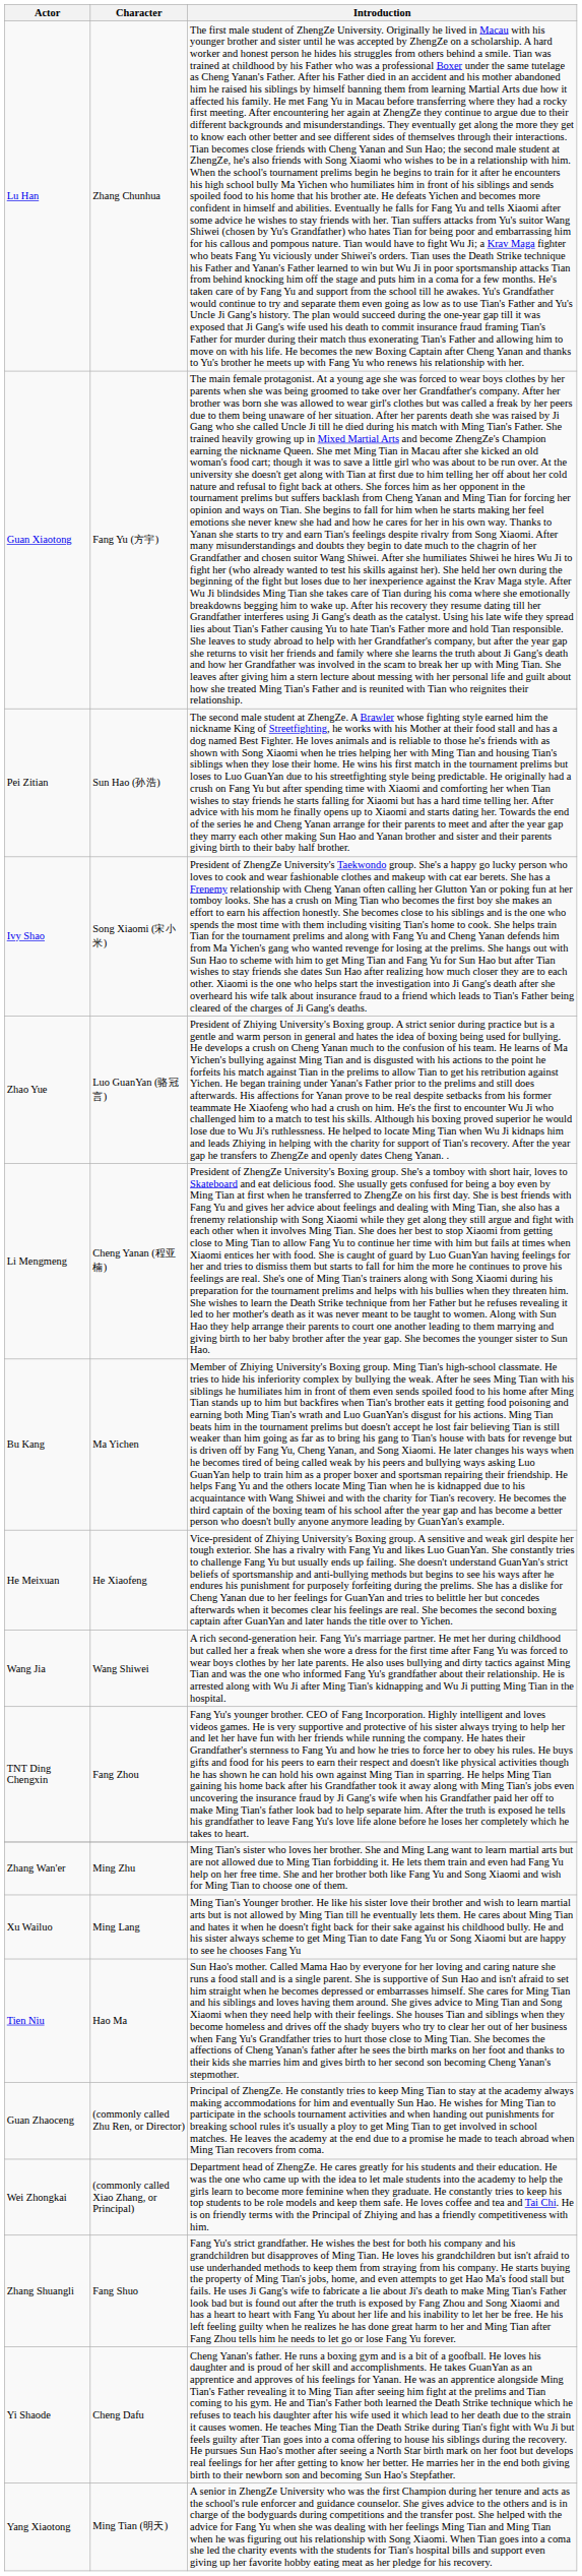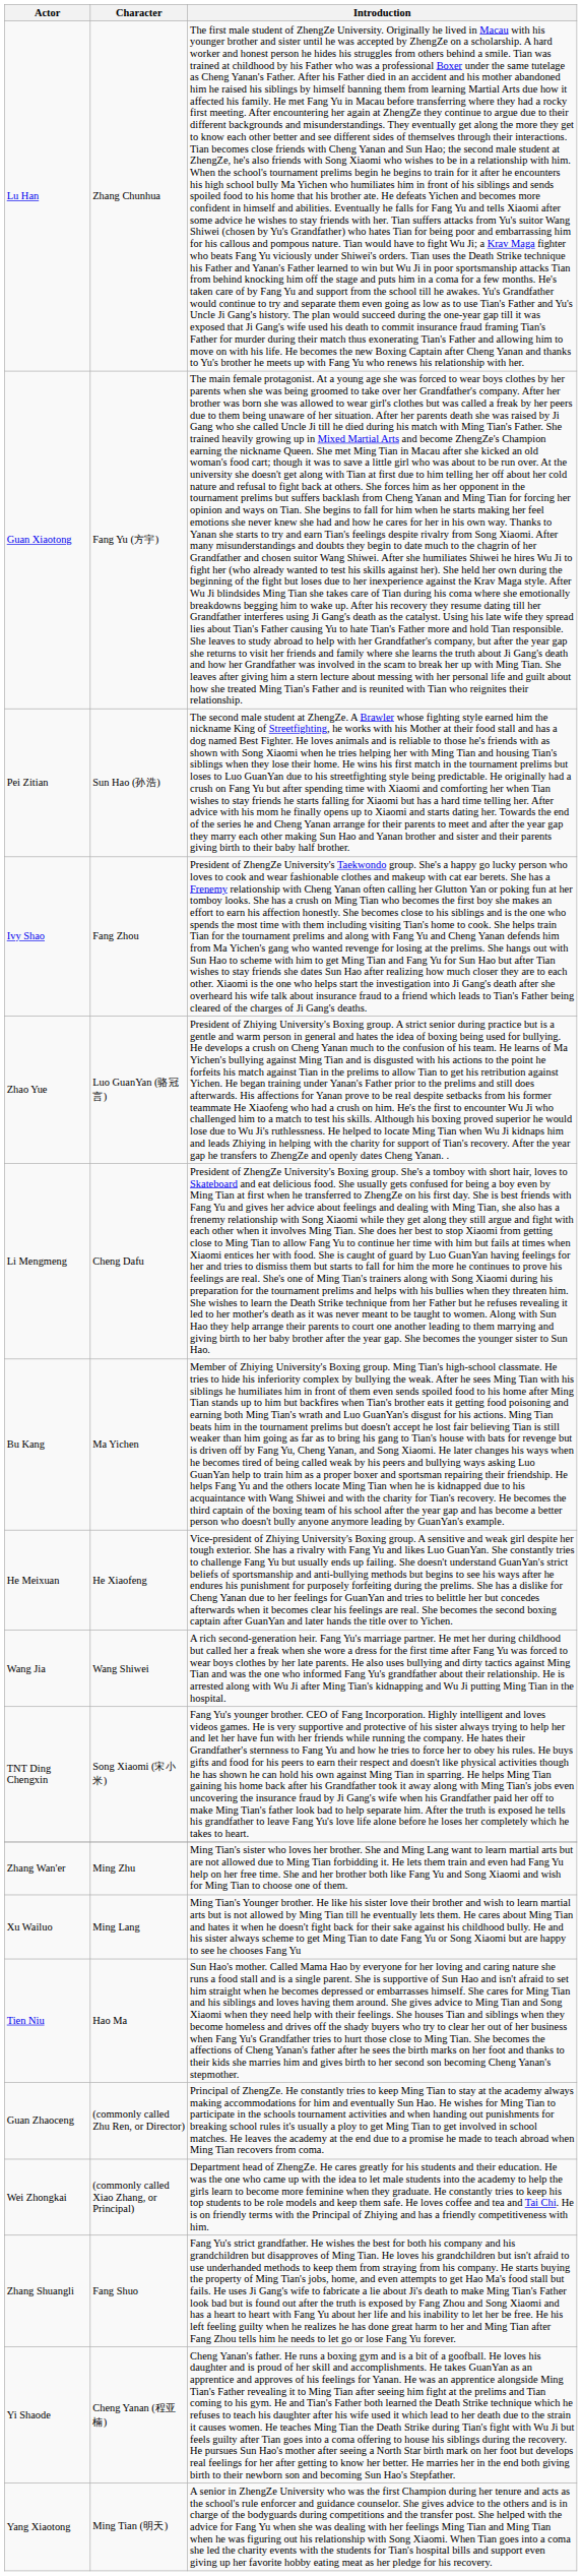 <table class="wikitable">
 <tr>
 <th style="width:15%">Actor</th>
 <th style="width:17%">Character</th>
 <th>Introduction</th>
 </tr>
 <tr>
 <td><a href='#'>Lu Han</a></td>
 <td>Zhang Chunhua</td>
 <td>The first male student of ZhengZe University. Originally he lived in <a href='#'>Macau</a> with his younger brother and sister until he was accepted by ZhengZe on a scholarship. A hard worker and honest person he hides his struggles from others behind a smile. Tian was trained at childhood by his Father who was a professional <a href='#'>Boxer</a> under the same tutelage as Cheng Yanan's Father. After his Father died in an accident and his mother abandoned him he raised his siblings by himself banning them from learning Martial Arts due how it affected his family. He met Fang Yu in Macau before transferring where they had a rocky first meeting. After encountering her again at ZhengZe they continue to argue due to their different backgrounds and misunderstandings. They eventually get along the more they get to know each other better and see different sides of themselves through their interactions. Tian becomes close friends with Cheng Yanan and Sun Hao; the second male student at ZhengZe, he's also friends with Song Xiaomi who wishes to be in a relationship with him. When the school's tournament prelims begin he begins to train for it after he encounters his high school bully Ma Yichen who humiliates him in front of his siblings and sends spoiled food to his home that his brother ate. He defeats Yichen and becomes more confident in himself and abilities. Eventually he falls for Fang Yu and tells Xiaomi after some advice he wishes to stay friends with her. Tian suffers attacks from Yu's suitor Wang Shiwei (chosen by Yu's Grandfather) who hates Tian for being poor and embarrassing him for his callous and pompous nature. Tian would have to fight Wu Ji; a <a href='#'>Krav Maga</a> fighter who beats Fang Yu viciously under Shiwei's orders. Tian uses the Death Strike technique his Father and Yanan's Father learned to win but Wu Ji in poor sportsmanship attacks Tian from behind knocking him off the stage and puts him in a coma for a few months. He's taken care of by Fang Yu and support from the school till he awakes. Yu's Grandfather would continue to try and separate them even going as low as to use Tian's Father and Yu's Uncle Ji Gang's history. The plan would succeed during the one-year gap till it was exposed that Ji Gang's wife used his death to commit insurance fraud framing Tian's Father for murder during their match thus exonerating Tian's Father and allowing him to move on with his life. He becomes the new Boxing Captain after Cheng Yanan and thanks to Yu's brother he meets up with Fang Yu who renews his relationship with her.</td>
 </tr>
 <tr>
 <td><a href='#'>Guan Xiaotong</a></td>
 <td>Fang Yu (方宇)</td>
 <td>The main female protagonist. At a young age she was forced to wear boys clothes by her parents when she was being groomed to take over her Grandfather's company. After her brother was born she was allowed to wear girl's clothes but was called a freak by her peers due to them being unaware of her situation. After her parents death she was raised by Ji Gang who she called Uncle Ji till he died during his match with Ming Tian's Father. She trained heavily growing up in <a href='#'>Mixed Martial Arts</a> and become ZhengZe's Champion earning the nickname Queen. She met Ming Tian in Macau after she kicked an old woman's food cart; though it was to save a little girl who was about to be run over. At the university she doesn't get along with Tian at first due to him telling her off about her cold nature and refusal to fight back at others. She forces him as her opponent in the tournament prelims but suffers backlash from Cheng Yanan and Ming Tian for forcing her opinion and ways on Tian. She begins to fall for him when he starts making her feel emotions she never knew she had and how he cares for her in his own way. Thanks to Yanan she starts to try and earn Tian's feelings despite rivalry from Song Xiaomi. After many misunderstandings and doubts they begin to date much to the chagrin of her Grandfather and chosen suitor Wang Shiwei. After she humiliates Shiwei he hires Wu Ji to fight her (who already wanted to test his skills against her). She held her own during the beginning of the fight but loses due to her inexperience against the Krav Maga style. After Wu Ji blindsides Ming Tian she takes care of Tian during his coma where she emotionally breakdowns begging him to wake up. After his recovery they resume dating till her Grandfather interferes using Ji Gang's death as the catalyst. Using his late wife they spread lies about Tian's Father causing Yu to hate Tian's Father more and hold Tian responsible. She leaves to study abroad to help with her Grandfather's company, but after the year gap she returns to visit her friends and family where she learns the truth about Ji Gang's death and how her Grandfather was involved in the scam to break her up with Ming Tian. She leaves after giving him a stern lecture about messing with her personal life and guilt about how she treated Ming Tian's Father and is reunited with Tian who reignites their relationship.</td>
 </tr>
 <tr>
 <td>Pei Zitian</td>
 <td>Sun Hao (孙浩)</td>
 <td>The second male student at ZhengZe. A <a href='#'>Brawler</a> whose fighting style earned him the nickname King of <a href='#'>Streetfighting</a>, he works with his Mother at their food stall and has a dog named Best Fighter. He loves animals and is reliable to those he's friends with as shown with Song Xiaomi when he tries helping her with Ming Tian and housing Tian's siblings when they lose their home. He wins his first match in the tournament prelims but loses to Luo GuanYan due to his streetfighting style being predictable. He originally had a crush on Fang Yu but after spending time with Xiaomi and comforting her when Tian wishes to stay friends he starts falling for Xiaomi but has a hard time telling her. After advice with his mom he finally opens up to Xiaomi and starts dating her. Towards the end of the series he and Cheng Yanan arrange for their parents to meet and after the year gap they marry each other making Sun Hao and Yanan brother and sister and their parents giving birth to their baby half brother.</td>
 </tr>
 <tr>
 <td><a href='#'>Ivy Shao</a></td>
-<td>Song Xiaomi (宋小米)</td>
+<td>Fang Zhou</td>
 <td>President of ZhengZe University's <a href='#'>Taekwondo</a> group. She's a happy go lucky person who loves to cook and wear fashionable clothes and makeup with cat ear berets. She has a <a href='#'>Frenemy</a> relationship with Cheng Yanan often calling her Glutton Yan or poking fun at her tomboy looks. She has a crush on Ming Tian who becomes the first boy she makes an effort to earn his affection honestly. She becomes close to his siblings and is the one who spends the most time with them including visiting Tian's home to cook. She helps train Tian for the tournament prelims and along with Fang Yu and Cheng Yanan defends him from Ma Yichen's gang who wanted revenge for losing at the prelims. She hangs out with Sun Hao to scheme with him to get Ming Tian and Fang Yu for Sun Hao but after Tian wishes to stay friends she dates Sun Hao after realizing how much closer they are to each other. Xiaomi is the one who helps start the investigation into Ji Gang's death after she overheard his wife talk about insurance fraud to a friend which leads to Tian's Father being cleared of the charges of Ji Gang's deaths.</td>
 </tr>
 <tr>
 <td>Zhao Yue</td>
 <td>Luo GuanYan (骆冠言)</td>
 <td>President of Zhiying University's Boxing group. A strict senior during practice but is a gentle and warm person in general and hates the idea of boxing being used for bullying. He develops a crush on Cheng Yanan much to the confusion of his team. He learns of Ma Yichen's bullying against Ming Tian and is disgusted with his actions to the point he forfeits his match against Tian in the prelims to allow Tian to get his retribution against Yichen. He began training under Yanan's Father prior to the prelims and still does afterwards. His affections for Yanan prove to be real despite setbacks from his former teammate He Xiaofeng who had a crush on him. He's the first to encounter Wu Ji who challenged him to a match to test his skills. Although his boxing proved superior he would lose due to Wu Ji's ruthlessness. He helped to locate Ming Tian when Wu Ji kidnaps him and leads Zhiying in helping with the charity for support of Tian's recovery. After the year gap he transfers to ZhengZe and openly dates Cheng Yanan. .</td>
 </tr>
 <tr>
 <td>Li Mengmeng</td>
-<td>Cheng Yanan (程亚楠)</td>
+<td>Cheng Dafu</td>
 <td>President of ZhengZe University's Boxing group. She's a tomboy with short hair, loves to <a href='#'>Skateboard</a> and eat delicious food. She usually gets confused for being a boy even by Ming Tian at first when he transferred to ZhengZe on his first day. She is best friends with Fang Yu and gives her advice about feelings and dealing with Ming Tian, she also has a frenemy relationship with Song Xiaomi while they get along they still argue and fight with each other when it involves Ming Tian. She does her best to stop Xiaomi from getting close to Ming Tian to allow Fang Yu to continue her time with him but fails at times when Xiaomi entices her with food. She is caught of guard by Luo GuanYan having feelings for her and tries to dismiss them but starts to fall for him the more he continues to prove his feelings are real. She's one of Ming Tian's trainers along with Song Xiaomi during his preparation for the tournament prelims and helps with his bullies when they threaten him. She wishes to learn the Death Strike technique from her Father but he refuses revealing it led to her mother's death as it was never meant to be taught to women. Along with Sun Hao they help arrange their parents to court one another leading to them marrying and giving birth to her baby brother after the year gap. She becomes the younger sister to Sun Hao.</td>
 </tr>
 <tr>
 <td>Bu Kang</td>
 <td>Ma Yichen</td>
 <td>Member of Zhiying University's Boxing group. Ming Tian's high-school classmate. He tries to hide his inferiority complex by bullying the weak. After he sees Ming Tian with his siblings he humiliates him in front of them even sends spoiled food to his home after Ming Tian stands up to him but backfires when Tian's brother eats it getting food poisoning and earning both Ming Tian's wrath and Luo GuanYan's disgust for his actions. Ming Tian beats him in the tournament prelims but doesn't accept he lost fair believing Tian is still weaker than him going as far as to bring his gang to Tian's house with bats for revenge but is driven off by Fang Yu, Cheng Yanan, and Song Xiaomi. He later changes his ways when he becomes tired of being called weak by his peers and bullying ways asking Luo GuanYan help to train him as a proper boxer and sportsman repairing their friendship. He helps Fang Yu and the others locate Ming Tian when he is kidnapped due to his acquaintance with Wang Shiwei and with the charity for Tian's recovery. He becomes the third captain of the boxing team of his school after the year gap and has become a better person who doesn't bully anyone anymore leading by GuanYan's example.</td>
 </tr>
 <tr>
 <td>He Meixuan</td>
 <td>He Xiaofeng</td>
 <td>Vice-president of Zhiying University's Boxing group. A sensitive and weak girl despite her tough exterior. She has a rivalry with Fang Yu and likes Luo GuanYan. She constantly tries to challenge Fang Yu but usually ends up failing. She doesn't understand GuanYan's strict beliefs of sportsmanship and anti-bullying methods but begins to see his ways after he endures his punishment for purposely forfeiting during the prelims. She has a dislike for Cheng Yanan due to her feelings for GuanYan and tries to belittle her but concedes afterwards when it becomes clear his feelings are real. She becomes the second boxing captain after GuanYan and later hands the title over to Yichen.</td>
 </tr>
 <tr>
 <td>Wang Jia </td>
 <td>Wang Shiwei</td>
 <td>A rich second-generation heir. Fang Yu's marriage partner. He met her during childhood but called her a freak when she wore a dress for the first time after Fang Yu was forced to wear boys clothes by her late parents. He also uses bullying and dirty tactics against Ming Tian and was the one who informed Fang Yu's grandfather about their relationship. He is arrested along with Wu Ji after Ming Tian's kidnapping and Wu Ji putting Ming Tian in the hospital.</td>
 </tr>
 <tr>
 <td>TNT Ding Chengxin</td>
-<td>Fang Zhou</td>
+<td>Song Xiaomi (宋小米)</td>
 <td>Fang Yu's younger brother. CEO of Fang Incorporation. Highly intelligent and loves videos games. He is very supportive and protective of his sister always trying to help her and let her have fun with her friends while running the company. He hates their Grandfather's sternness to Fang Yu and how he tries to force her to obey his rules. He buys gifts and food for his peers to earn their respect and doesn't like physical activities though he has shown he can hold his own against Ming Tian in sparring. He helps Ming Tian gaining his home back after his Grandfather took it away along with Ming Tian's jobs even uncovering the insurance fraud by Ji Gang's wife when his Grandfather paid her off to make Ming Tian's father look bad to help separate him. After the truth is exposed he tells his grandfather to leave Fang Yu's love life alone before he loses her completely which he takes to heart.</td>
 </tr>
 <tr>
 </tr>
 <tr>
 <td>Zhang Wan'er</td>
 <td>Ming Zhu</td>
 <td>Ming Tian's sister who loves her brother. She and Ming Lang want to learn martial arts but are not allowed due to Ming Tian forbidding it. He lets them train and even had Fang Yu help on her free time. She and her brother both like Fang Yu and Song Xiaomi and wish for Ming Tian to choose one of them.</td>
 </tr>
 <tr>
 <td>Xu Wailuo</td>
 <td>Ming Lang</td>
 <td>Ming Tian's Younger brother. He like his sister love their brother and wish to learn martial arts but is not allowed by Ming Tian till he eventually lets them. He cares about Ming Tian and hates it when he doesn't fight back for their sake against his childhood bully. He and his sister always scheme to get Ming Tian to date Fang Yu or Song Xiaomi but are happy to see he chooses Fang Yu</td>
 </tr>
 <tr>
 <td><a href='#'>Tien Niu</a></td>
 <td>Hao Ma</td>
 <td>Sun Hao's mother. Called Mama Hao by everyone for her loving and caring nature she runs a food stall and is a single parent. She is supportive of Sun Hao and isn't afraid to set him straight when he becomes depressed or embarrasses himself. She cares for Ming Tian and his siblings and loves having them around. She gives advice to Ming Tian and Song Xiaomi when they need help with their feelings. She houses Tian and siblings when they become homeless and drives off the shady buyers who try to clear her out of her business when Fang Yu's Grandfather tries to hurt those close to Ming Tian. She becomes the affections of Cheng Yanan's father after he sees the birth marks on her foot and thanks to their kids she marries him and gives birth to her second son becoming Cheng Yanan's stepmother.</td>
 </tr>
 <tr>
 <td>Guan Zhaoceng</td>
 <td>(commonly called Zhu Ren, or Director)</td>
 <td>Principal of ZhengZe. He constantly tries to keep Ming Tian to stay at the academy always making accommodations for him and eventually Sun Hao. He wishes for Ming Tian to participate in the schools tournament activities and when handing out punishments for breaking school rules it's usually a ploy to get Ming Tian to get involved in school matches. He leaves the academy at the end due to a promise he made to teach abroad when Ming Tian recovers from coma.</td>
 </tr>
 <tr>
 <td>Wei Zhongkai</td>
 <td>(commonly called Xiao Zhang, or Principal)</td>
 <td>Department head of ZhengZe. He cares greatly for his students and their education. He was the one who came up with the idea to let male students into the academy to help the girls learn to become more feminine when they graduate. He constantly tries to keep his top students to be role models and keep them safe. He loves coffee and tea and <a href='#'>Tai Chi</a>. He is on friendly terms with the Principal of Zhiying and has a friendly competitiveness with him.</td>
 </tr>
 <tr>
 <td>Zhang Shuangli</td>
 <td>Fang Shuo</td>
 <td>Fang Yu's strict grandfather. He wishes the best for both his company and his grandchildren but disapproves of Ming Tian. He loves his grandchildren but isn't afraid to use underhanded methods to keep them from straying from his company. He starts buying the property of Ming Tian's jobs, home, and even attempts to get Hao Ma's food stall but fails. He uses Ji Gang's wife to fabricate a lie about Ji's death to make Ming Tian's Father look bad but is found out after the truth is exposed by Fang Zhou and Song Xiaomi and has a heart to heart with Fang Yu about her life and his inability to let her be free. He his left feeling guilty when he realizes he has done great harm to her and Ming Tian after Fang Zhou tells him he needs to let go or lose Fang Yu forever.</td>
 </tr>
 <tr>
 <td>Yi Shaode</td>
-<td>Cheng Dafu</td>
+<td>Cheng Yanan (程亚楠)</td>
 <td>Cheng Yanan's father. He runs a boxing gym and is a bit of a goofball. He loves his daughter and is proud of her skill and accomplishments. He takes GuanYan as an apprentice and approves of his feelings for Yanan. He was an apprentice alongside Ming Tian's Father revealing it to Ming Tian after seeing him fight at the prelims and Tian coming to his gym. He and Tian's Father both learned the Death Strike technique which he refuses to teach his daughter after his wife used it which lead to her death due to the strain it causes women. He teaches Ming Tian the Death Strike during Tian's fight with Wu Ji but feels guilty after Tian goes into a coma offering to house his siblings during the recovery. He pursues Sun Hao's mother after seeing a North Star birth mark on her foot but develops real feelings for her after getting to know her better. He marries her in the end both giving birth to their newborn son and becoming Sun Hao's Stepfather.</td>
 </tr>
 <tr>
 <td>Yang Xiaotong</td>
 <td>Ming Tian (明天)</td>
 <td>A senior in ZhengZe University who was the first Champion during her tenure and acts as the school's rule enforcer and guidance counselor. She gives advice to the others and is in charge of the bodyguards during competitions and the transfer post. She helped with the advice for Fang Yu when she was dealing with her feelings Ming Tian and Ming Tian when he was figuring out his relationship with Song Xiaomi. When Tian goes into a coma she led the charity events with the students for Tian's hospital bills and support even giving up her favorite hobby eating meat as her pledge for his recovery.</td>
 </tr>
 </table>
